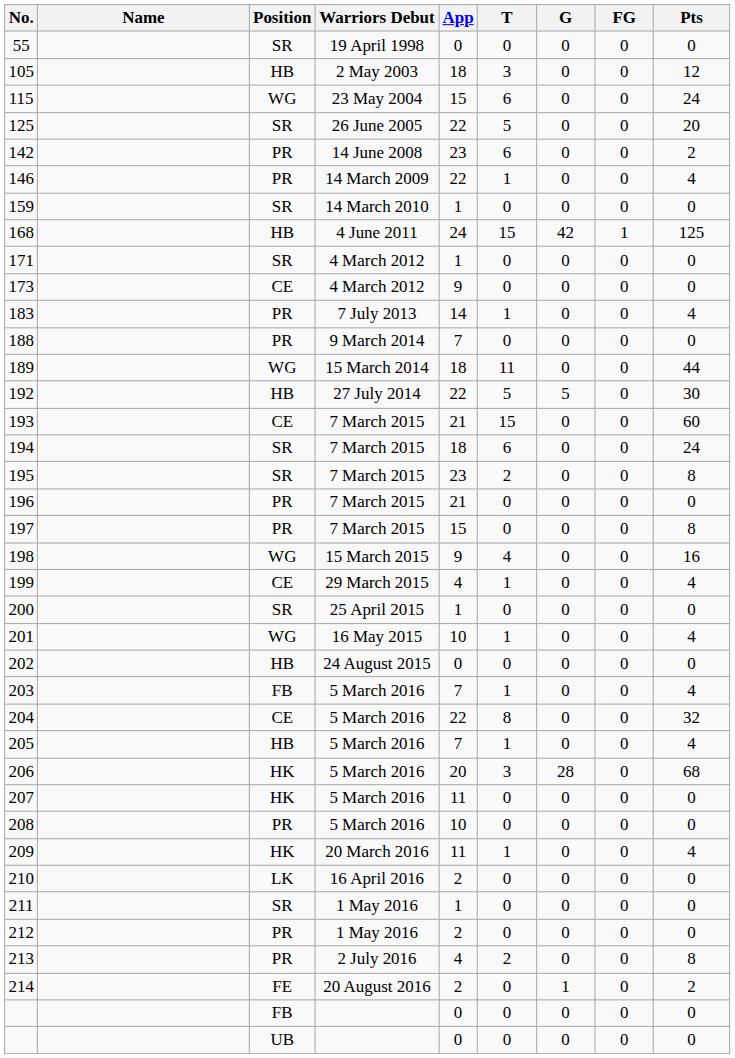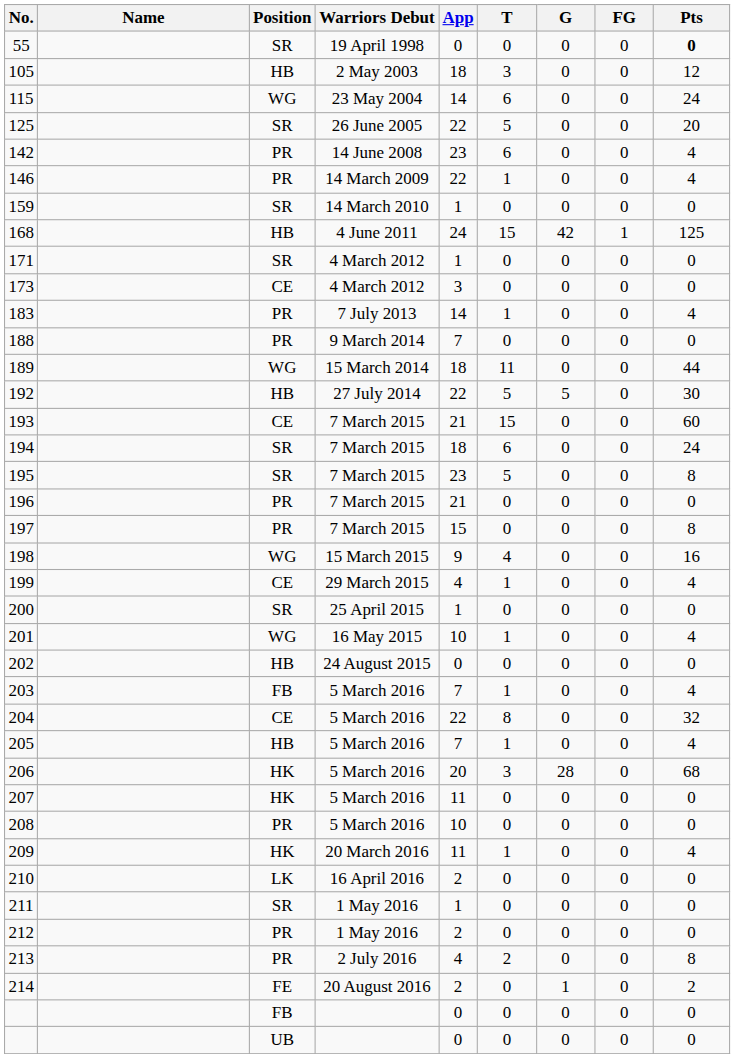 <table class="wikitable sortable" style="text-align: center;">
 <tr>
 <th>No.</th>
 <th style="width:12em">Name</th>
 <th>Position</th>
 <th>Warriors Debut</th>
 <th><a href='#'>App</a></th>
 <th style="width:3em">T</th>
 <th style="width:3em">G</th>
 <th style="width:3em">FG</th>
 <th style="width:4em">Pts</th>
 </tr>
 <tr>
 <td>55</td>
 <td align=left></td>
 <td>SR</td>
 <td>19 April 1998</td>
 <td>0</td>
 <td>0</td>
 <td>0</td>
 <td>0</td>
-<td>0</td>
+<td><strong>0</strong></td>
 </tr>
 <tr>
 <td>105</td>
 <td align=left></td>
 <td>HB</td>
 <td>2 May 2003</td>
 <td>18</td>
 <td>3</td>
 <td>0</td>
 <td>0</td>
 <td>12</td>
 </tr>
 <tr>
 <td>115</td>
 <td align=left></td>
 <td>WG</td>
 <td>23 May 2004</td>
-<td>15</td>
+<td>14</td>
 <td>6</td>
 <td>0</td>
 <td>0</td>
 <td>24</td>
 </tr>
 <tr>
 <td>125</td>
 <td align=left></td>
 <td>SR</td>
 <td>26 June 2005</td>
 <td>22</td>
 <td>5</td>
 <td>0</td>
 <td>0</td>
 <td>20</td>
 </tr>
 <tr>
 <td>142</td>
 <td align=left></td>
 <td>PR</td>
 <td>14 June 2008</td>
 <td>23</td>
 <td>6</td>
 <td>0</td>
 <td>0</td>
-<td>2</td>
+<td>4</td>
 </tr>
 <tr>
 <td>146</td>
 <td align=left></td>
 <td>PR</td>
 <td>14 March 2009</td>
 <td>22</td>
 <td>1</td>
 <td>0</td>
 <td>0</td>
 <td>4</td>
 </tr>
 <tr>
 <td>159</td>
 <td align=left></td>
 <td>SR</td>
 <td>14 March 2010</td>
 <td>1</td>
 <td>0</td>
 <td>0</td>
 <td>0</td>
 <td>0</td>
 </tr>
 <tr>
 <td>168</td>
 <td align=left></td>
 <td>HB</td>
 <td>4 June 2011</td>
 <td>24</td>
 <td>15</td>
 <td>42</td>
 <td>1</td>
 <td>125</td>
 </tr>
 <tr>
 <td>171</td>
 <td align=left></td>
 <td>SR</td>
 <td>4 March 2012</td>
 <td>1</td>
 <td>0</td>
 <td>0</td>
 <td>0</td>
 <td>0</td>
 </tr>
 <tr>
 <td>173</td>
 <td align=left></td>
 <td>CE</td>
 <td>4 March 2012</td>
-<td>9</td>
+<td>3</td>
 <td>0</td>
 <td>0</td>
 <td>0</td>
 <td>0</td>
 </tr>
 <tr>
 <td>183</td>
 <td align=left></td>
 <td>PR</td>
 <td>7 July 2013</td>
 <td>14</td>
 <td>1</td>
 <td>0</td>
 <td>0</td>
 <td>4</td>
 </tr>
 <tr>
 <td>188</td>
 <td align=left></td>
 <td>PR</td>
 <td>9 March 2014</td>
 <td>7</td>
 <td>0</td>
 <td>0</td>
 <td>0</td>
 <td>0</td>
 </tr>
 <tr>
 <td>189</td>
 <td align=left></td>
 <td>WG</td>
 <td>15 March 2014</td>
 <td>18</td>
 <td>11</td>
 <td>0</td>
 <td>0</td>
 <td>44</td>
 </tr>
 <tr>
 <td>192</td>
 <td align=left></td>
 <td>HB</td>
 <td>27 July 2014</td>
 <td>22</td>
 <td>5</td>
 <td>5</td>
 <td>0</td>
 <td>30</td>
 </tr>
 <tr>
 <td>193</td>
 <td align=left></td>
 <td>CE</td>
 <td>7 March 2015</td>
 <td>21</td>
 <td>15</td>
 <td>0</td>
 <td>0</td>
 <td>60</td>
 </tr>
 <tr>
 <td>194</td>
 <td align=left></td>
 <td>SR</td>
 <td>7 March 2015</td>
 <td>18</td>
 <td>6</td>
 <td>0</td>
 <td>0</td>
 <td>24</td>
 </tr>
 <tr>
 <td>195</td>
 <td align=left></td>
 <td>SR</td>
 <td>7 March 2015</td>
 <td>23</td>
-<td>2</td>
+<td>5</td>
 <td>0</td>
 <td>0</td>
 <td>8</td>
 </tr>
 <tr>
 <td>196</td>
 <td align=left></td>
 <td>PR</td>
 <td>7 March 2015</td>
 <td>21</td>
 <td>0</td>
 <td>0</td>
 <td>0</td>
 <td>0</td>
 </tr>
 <tr>
 <td>197</td>
 <td align=left></td>
 <td>PR</td>
 <td>7 March 2015</td>
 <td>15</td>
 <td>0</td>
 <td>0</td>
 <td>0</td>
 <td>8</td>
 </tr>
 <tr>
 <td>198</td>
 <td align=left></td>
 <td>WG</td>
 <td>15 March 2015</td>
 <td>9</td>
 <td>4</td>
 <td>0</td>
 <td>0</td>
 <td>16</td>
 </tr>
 <tr>
 <td>199</td>
 <td align=left></td>
 <td>CE</td>
 <td>29 March 2015</td>
 <td>4</td>
 <td>1</td>
 <td>0</td>
 <td>0</td>
 <td>4</td>
 </tr>
 <tr>
 <td>200</td>
 <td align=left></td>
 <td>SR</td>
 <td>25 April 2015</td>
 <td>1</td>
 <td>0</td>
 <td>0</td>
 <td>0</td>
 <td>0</td>
 </tr>
 <tr>
 <td>201</td>
 <td align=left></td>
 <td>WG</td>
 <td>16 May 2015</td>
 <td>10</td>
 <td>1</td>
 <td>0</td>
 <td>0</td>
 <td>4</td>
 </tr>
 <tr>
 <td>202</td>
 <td align=left></td>
 <td>HB</td>
 <td>24 August 2015</td>
 <td>0</td>
 <td>0</td>
 <td>0</td>
 <td>0</td>
 <td>0</td>
 </tr>
 <tr>
 <td>203</td>
 <td align=left></td>
 <td>FB</td>
 <td>5 March 2016</td>
 <td>7</td>
 <td>1</td>
 <td>0</td>
 <td>0</td>
 <td>4</td>
 </tr>
 <tr>
 <td>204</td>
 <td align=left></td>
 <td>CE</td>
 <td>5 March 2016</td>
 <td>22</td>
 <td>8</td>
 <td>0</td>
 <td>0</td>
 <td>32</td>
 </tr>
 <tr>
 <td>205</td>
 <td align=left></td>
 <td>HB</td>
 <td>5 March 2016</td>
 <td>7</td>
 <td>1</td>
 <td>0</td>
 <td>0</td>
 <td>4</td>
 </tr>
 <tr>
 <td>206</td>
 <td align=left></td>
 <td>HK</td>
 <td>5 March 2016</td>
 <td>20</td>
 <td>3</td>
 <td>28</td>
 <td>0</td>
 <td>68</td>
 </tr>
 <tr>
 <td>207</td>
 <td align=left></td>
 <td>HK</td>
 <td>5 March 2016</td>
 <td>11</td>
 <td>0</td>
 <td>0</td>
 <td>0</td>
 <td>0</td>
 </tr>
 <tr>
 <td>208</td>
 <td align=left></td>
 <td>PR</td>
 <td>5 March 2016</td>
 <td>10</td>
 <td>0</td>
 <td>0</td>
 <td>0</td>
 <td>0</td>
 </tr>
 <tr>
 <td>209</td>
 <td align=left></td>
 <td>HK</td>
 <td>20 March 2016</td>
 <td>11</td>
 <td>1</td>
 <td>0</td>
 <td>0</td>
 <td>4</td>
 </tr>
 <tr>
 <td>210</td>
 <td align=left></td>
 <td>LK</td>
 <td>16 April 2016</td>
 <td>2</td>
 <td>0</td>
 <td>0</td>
 <td>0</td>
 <td>0</td>
 </tr>
 <tr>
 <td>211</td>
 <td align=left></td>
 <td>SR</td>
 <td>1 May 2016</td>
 <td>1</td>
 <td>0</td>
 <td>0</td>
 <td>0</td>
 <td>0</td>
 </tr>
 <tr>
 <td>212</td>
 <td align=left></td>
 <td>PR</td>
 <td>1 May 2016</td>
 <td>2</td>
 <td>0</td>
 <td>0</td>
 <td>0</td>
 <td>0</td>
 </tr>
 <tr>
 <td>213</td>
 <td align=left></td>
 <td>PR</td>
 <td>2 July 2016</td>
 <td>4</td>
 <td>2</td>
 <td>0</td>
 <td>0</td>
 <td>8</td>
 </tr>
 <tr>
 <td>214</td>
 <td align=left></td>
 <td>FE</td>
 <td>20 August 2016</td>
 <td>2</td>
 <td>0</td>
 <td>1</td>
 <td>0</td>
 <td>2</td>
 </tr>
 <tr>
 <td></td>
 <td align=left></td>
 <td>FB</td>
 <td></td>
 <td>0</td>
 <td>0</td>
 <td>0</td>
 <td>0</td>
 <td>0</td>
 </tr>
 <tr>
 <td></td>
 <td align=left></td>
 <td>UB</td>
 <td></td>
 <td>0</td>
 <td>0</td>
 <td>0</td>
 <td>0</td>
 <td>0</td>
 </tr>
 <tr>
 </tr>
 </table>
